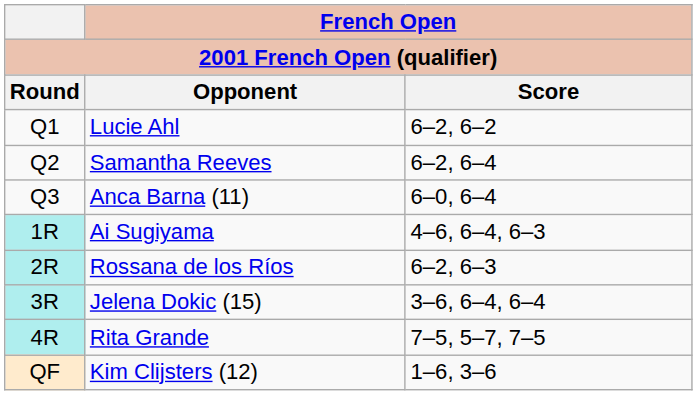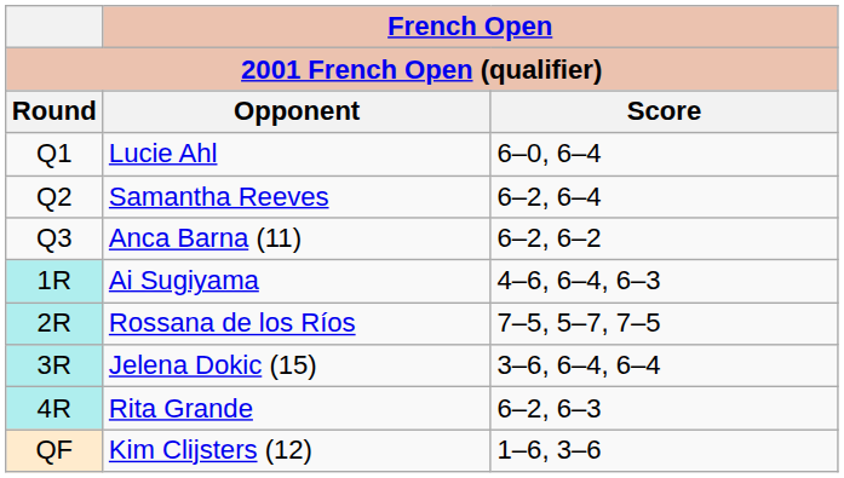 <table class="wikitable collapsible collapsed">
 <tr>
 <th></th>
 <th colspan=2 style="background:#ebc2af;"><a href='#'>French Open</a></th>
 </tr>
 <tr>
 <th colspan=3 style="background:#ebc2af;"><a href='#'>2001 French Open</a> (qualifier)</th>
 </tr>
 <tr>
 <th>Round</th>
 <th width=225>Opponent</th>
 <th width=200>Score</th>
 </tr>
 <tr>
 <td style="text-align:center;">Q1</td>
 <td> <a href='#'>Lucie Ahl</a></td>
-<td>6–2, 6–2</td>
+<td>6–0, 6–4</td>
 </tr>
 <tr>
 <td style="text-align:center;">Q2</td>
 <td> <a href='#'>Samantha Reeves</a></td>
 <td>6–2, 6–4</td>
 </tr>
 <tr>
 <td style="text-align:center;">Q3</td>
 <td> <a href='#'>Anca Barna</a> (11)</td>
-<td>6–0, 6–4</td>
+<td>6–2, 6–2</td>
 </tr>
 <tr>
 <td style="text-align:center; background:#afeeee;">1R</td>
 <td> <a href='#'>Ai Sugiyama</a></td>
 <td>4–6, 6–4, 6–3</td>
 </tr>
 <tr>
 <td style="text-align:center; background:#afeeee;">2R</td>
 <td> <a href='#'>Rossana de los Ríos</a></td>
-<td>6–2, 6–3</td>
+<td>7–5, 5–7, 7–5</td>
 </tr>
 <tr>
 <td style="text-align:center; background:#afeeee;">3R</td>
 <td> <a href='#'>Jelena Dokic</a> (15)</td>
 <td>3–6, 6–4, 6–4</td>
 </tr>
 <tr>
 <td style="text-align:center; background:#afeeee;">4R</td>
 <td> <a href='#'>Rita Grande</a></td>
-<td>7–5, 5–7, 7–5</td>
+<td>6–2, 6–3</td>
 </tr>
 <tr>
 <td style="text-align:center; background:#ffebcd;">QF</td>
 <td> <a href='#'>Kim Clijsters</a> (12)</td>
 <td>1–6, 3–6</td>
 </tr>
 </table>
